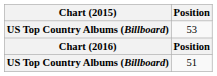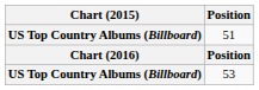 <table class="wikitable plainrowheaders" style="text-align:center">
 <tr>
 <th scope="col">Chart (2015)</th>
 <th scope="col">Position</th>
 </tr>
 <tr>
 <th scope="row">US Top Country Albums (<em>Billboard</em>)</th>
-<td>53</td>
+<td>51</td>
 </tr>
 <tr>
 <th scope="col">Chart (2016)</th>
 <th scope="col">Position</th>
 </tr>
 <tr>
 <th scope="row">US Top Country Albums (<em>Billboard</em>)</th>
-<td>51</td>
+<td>53</td>
 </tr>
 </table>
